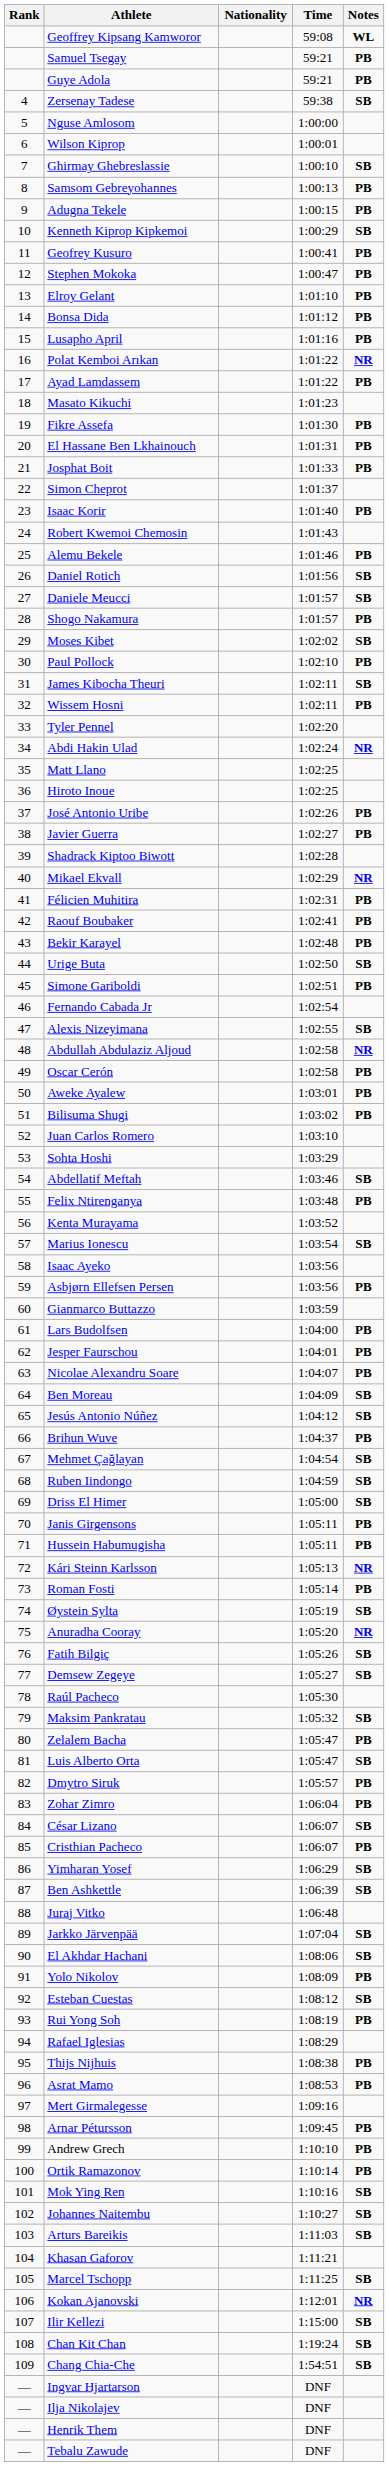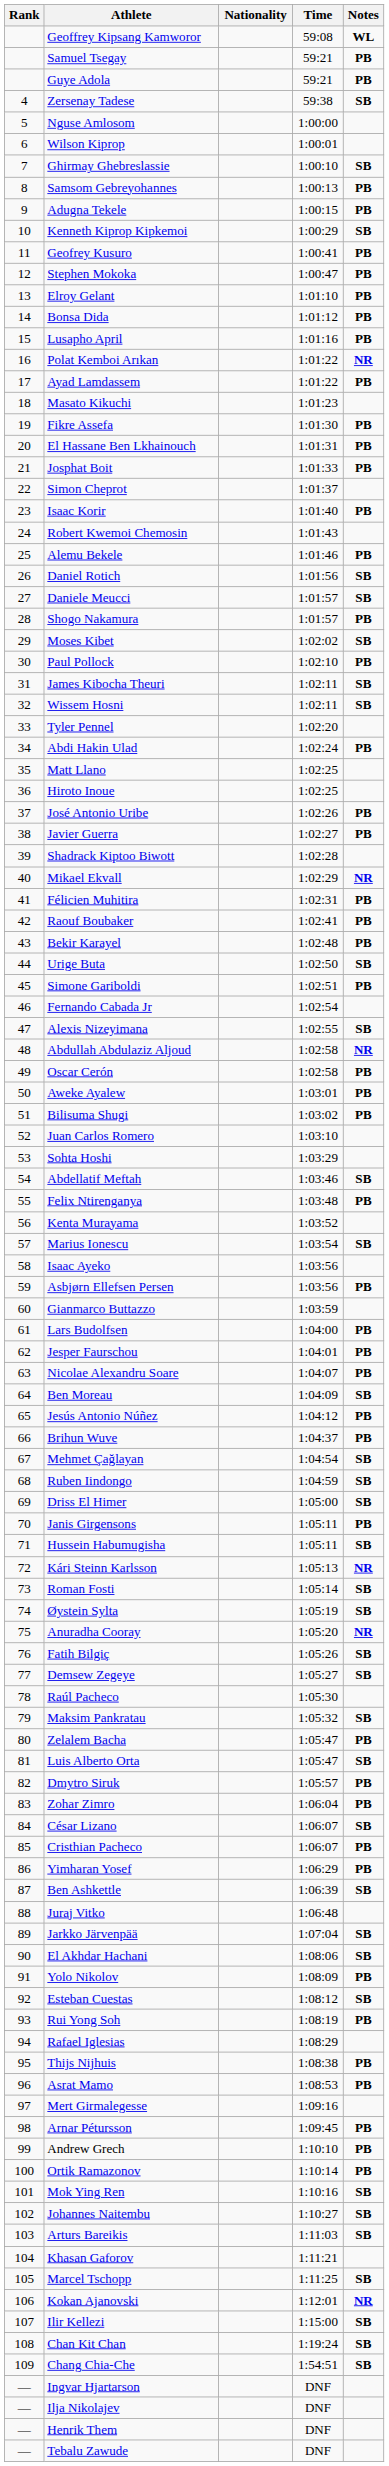 <table class="wikitable sortable" style=" text-align:center; font-size:95%;" width="50%">
 <tr>
 <th>Rank</th>
 <th>Athlete</th>
 <th>Nationality</th>
 <th>Time</th>
 <th>Notes</th>
 </tr>
 <tr>
 <td align=center></td>
 <td align=left><a href='#'>Geoffrey Kipsang Kamworor</a></td>
 <td align=left></td>
 <td>59:08</td>
 <td><strong>WL</strong></td>
 </tr>
 <tr>
 <td align=center></td>
 <td align=left><a href='#'>Samuel Tsegay</a></td>
 <td align=left></td>
 <td>59:21</td>
 <td><strong>PB</strong></td>
 </tr>
 <tr>
 <td align=center></td>
 <td align=left><a href='#'>Guye Adola</a></td>
 <td align=left></td>
 <td>59:21</td>
 <td><strong>PB</strong></td>
 </tr>
 <tr>
 <td align=center>4</td>
 <td align=left><a href='#'>Zersenay Tadese</a></td>
 <td align=left></td>
 <td>59:38</td>
 <td><strong>SB</strong></td>
 </tr>
 <tr>
 <td align=center>5</td>
 <td align=left><a href='#'>Nguse Amlosom</a></td>
 <td align=left></td>
 <td>1:00:00</td>
 <td></td>
 </tr>
 <tr>
 <td align=center>6</td>
 <td align=left><a href='#'>Wilson Kiprop</a></td>
 <td align=left></td>
 <td>1:00:01</td>
 <td></td>
 </tr>
 <tr>
 <td align=center>7</td>
 <td align=left><a href='#'>Ghirmay Ghebreslassie</a></td>
 <td align=left></td>
 <td>1:00:10</td>
 <td><strong>SB</strong></td>
 </tr>
 <tr>
 <td align=center>8</td>
 <td align=left><a href='#'>Samsom Gebreyohannes</a></td>
 <td align=left></td>
 <td>1:00:13</td>
 <td><strong>PB</strong></td>
 </tr>
 <tr>
 <td align=center>9</td>
 <td align=left><a href='#'>Adugna Tekele</a></td>
 <td align=left></td>
 <td>1:00:15</td>
 <td><strong>PB</strong></td>
 </tr>
 <tr>
 <td align=center>10</td>
 <td align=left><a href='#'>Kenneth Kiprop Kipkemoi</a></td>
 <td align=left></td>
 <td>1:00:29</td>
 <td><strong>SB</strong></td>
 </tr>
 <tr>
 <td align=center>11</td>
 <td align=left><a href='#'>Geofrey Kusuro</a></td>
 <td align=left></td>
 <td>1:00:41</td>
 <td><strong>PB</strong></td>
 </tr>
 <tr>
 <td align=center>12</td>
 <td align=left><a href='#'>Stephen Mokoka</a></td>
 <td align=left></td>
 <td>1:00:47</td>
 <td><strong>PB</strong></td>
 </tr>
 <tr>
 <td align=center>13</td>
 <td align=left><a href='#'>Elroy Gelant</a></td>
 <td align=left></td>
 <td>1:01:10</td>
 <td><strong>PB</strong></td>
 </tr>
 <tr>
 <td align=center>14</td>
 <td align=left><a href='#'>Bonsa Dida</a></td>
 <td align=left></td>
 <td>1:01:12</td>
 <td><strong>PB</strong></td>
 </tr>
 <tr>
 <td align=center>15</td>
 <td align=left><a href='#'>Lusapho April</a></td>
 <td align=left></td>
 <td>1:01:16</td>
 <td><strong>PB</strong></td>
 </tr>
 <tr>
 <td align=center>16</td>
 <td align=left><a href='#'>Polat Kemboi Arıkan</a></td>
 <td align=left></td>
 <td>1:01:22</td>
 <td><strong><a href='#'>NR</a></strong></td>
 </tr>
 <tr>
 <td align=center>17</td>
 <td align=left><a href='#'>Ayad Lamdassem</a></td>
 <td align=left></td>
 <td>1:01:22</td>
 <td><strong>PB</strong></td>
 </tr>
 <tr>
 <td align=center>18</td>
 <td align=left><a href='#'>Masato Kikuchi</a></td>
 <td align=left></td>
 <td>1:01:23</td>
 <td></td>
 </tr>
 <tr>
 <td align=center>19</td>
 <td align=left><a href='#'>Fikre Assefa</a></td>
 <td align=left></td>
 <td>1:01:30</td>
 <td><strong>PB</strong></td>
 </tr>
 <tr>
 <td align=center>20</td>
 <td align=left><a href='#'>El Hassane Ben Lkhainouch</a></td>
 <td align=left></td>
 <td>1:01:31</td>
 <td><strong>PB</strong></td>
 </tr>
 <tr>
 <td align=center>21</td>
 <td align=left><a href='#'>Josphat Boit</a></td>
 <td align=left></td>
 <td>1:01:33</td>
 <td><strong>PB</strong></td>
 </tr>
 <tr>
 <td align=center>22</td>
 <td align=left><a href='#'>Simon Cheprot</a></td>
 <td align=left></td>
 <td>1:01:37</td>
 <td></td>
 </tr>
 <tr>
 <td align=center>23</td>
 <td align=left><a href='#'>Isaac Korir</a></td>
 <td align=left></td>
 <td>1:01:40</td>
 <td><strong>PB</strong></td>
 </tr>
 <tr>
 <td align=center>24</td>
 <td align=left><a href='#'>Robert Kwemoi Chemosin</a></td>
 <td align=left></td>
 <td>1:01:43</td>
 <td></td>
 </tr>
 <tr>
 <td align=center>25</td>
 <td align=left><a href='#'>Alemu Bekele</a></td>
 <td align=left></td>
 <td>1:01:46</td>
 <td><strong>PB</strong></td>
 </tr>
 <tr>
 <td align=center>26</td>
 <td align=left><a href='#'>Daniel Rotich</a></td>
 <td align=left></td>
 <td>1:01:56</td>
 <td><strong>SB</strong></td>
 </tr>
 <tr>
 <td align=center>27</td>
 <td align=left><a href='#'>Daniele Meucci</a></td>
 <td align=left></td>
 <td>1:01:57</td>
 <td><strong>SB</strong></td>
 </tr>
 <tr>
 <td align=center>28</td>
 <td align=left><a href='#'>Shogo Nakamura</a></td>
 <td align=left></td>
 <td>1:01:57</td>
 <td><strong>PB</strong></td>
 </tr>
 <tr>
 <td align=center>29</td>
 <td align=left><a href='#'>Moses Kibet</a></td>
 <td align=left></td>
 <td>1:02:02</td>
 <td><strong>SB</strong></td>
 </tr>
 <tr>
 <td align=center>30</td>
 <td align=left><a href='#'>Paul Pollock</a></td>
 <td align=left></td>
 <td>1:02:10</td>
 <td><strong>PB</strong></td>
 </tr>
 <tr>
 <td align=center>31</td>
 <td align=left><a href='#'>James Kibocha Theuri</a></td>
 <td align=left></td>
 <td>1:02:11</td>
 <td><strong>SB</strong></td>
 </tr>
 <tr>
 <td align=center>32</td>
 <td align=left><a href='#'>Wissem Hosni</a></td>
 <td align=left></td>
 <td>1:02:11</td>
-<td><strong>PB</strong></td>
+<td><strong>SB</strong></td>
 </tr>
 <tr>
 <td align=center>33</td>
 <td align=left><a href='#'>Tyler Pennel</a></td>
 <td align=left></td>
 <td>1:02:20</td>
 <td></td>
 </tr>
 <tr>
 <td align=center>34</td>
 <td align=left><a href='#'>Abdi Hakin Ulad</a></td>
 <td align=left></td>
 <td>1:02:24</td>
-<td><strong><a href='#'>NR</a></strong></td>
+<td><strong>PB</strong></td>
 </tr>
 <tr>
 <td align=center>35</td>
 <td align=left><a href='#'>Matt Llano</a></td>
 <td align=left></td>
 <td>1:02:25</td>
 <td></td>
 </tr>
 <tr>
 <td align=center>36</td>
 <td align=left><a href='#'>Hiroto Inoue</a></td>
 <td align=left></td>
 <td>1:02:25</td>
 <td></td>
 </tr>
 <tr>
 <td align=center>37</td>
 <td align=left><a href='#'>José Antonio Uribe</a></td>
 <td align=left></td>
 <td>1:02:26</td>
 <td><strong>PB</strong></td>
 </tr>
 <tr>
 <td align=center>38</td>
 <td align=left><a href='#'>Javier Guerra</a></td>
 <td align=left></td>
 <td>1:02:27</td>
 <td><strong>PB</strong></td>
 </tr>
 <tr>
 <td align=center>39</td>
 <td align=left><a href='#'>Shadrack Kiptoo Biwott</a></td>
 <td align=left></td>
 <td>1:02:28</td>
 <td></td>
 </tr>
 <tr>
 <td align=center>40</td>
 <td align=left><a href='#'>Mikael Ekvall</a></td>
 <td align=left></td>
 <td>1:02:29</td>
 <td><strong><a href='#'>NR</a></strong></td>
 </tr>
 <tr>
 <td align=center>41</td>
 <td align=left><a href='#'>Félicien Muhitira</a></td>
 <td align=left></td>
 <td>1:02:31</td>
 <td><strong>PB</strong></td>
 </tr>
 <tr>
 <td align=center>42</td>
 <td align=left><a href='#'>Raouf Boubaker</a></td>
 <td align=left></td>
 <td>1:02:41</td>
 <td><strong>PB</strong></td>
 </tr>
 <tr>
 <td align=center>43</td>
 <td align=left><a href='#'>Bekir Karayel</a></td>
 <td align=left></td>
 <td>1:02:48</td>
 <td><strong>PB</strong></td>
 </tr>
 <tr>
 <td align=center>44</td>
 <td align=left><a href='#'>Urige Buta</a></td>
 <td align=left></td>
 <td>1:02:50</td>
 <td><strong>SB</strong></td>
 </tr>
 <tr>
 <td align=center>45</td>
 <td align=left><a href='#'>Simone Gariboldi</a></td>
 <td align=left></td>
 <td>1:02:51</td>
 <td><strong>PB</strong></td>
 </tr>
 <tr>
 <td align=center>46</td>
 <td align=left><a href='#'>Fernando Cabada Jr</a></td>
 <td align=left></td>
 <td>1:02:54</td>
 <td></td>
 </tr>
 <tr>
 <td align=center>47</td>
 <td align=left><a href='#'>Alexis Nizeyimana</a></td>
 <td align=left></td>
 <td>1:02:55</td>
 <td><strong>SB</strong></td>
 </tr>
 <tr>
 <td align=center>48</td>
 <td align=left><a href='#'>Abdullah Abdulaziz Aljoud</a></td>
 <td align=left></td>
 <td>1:02:58</td>
 <td><strong><a href='#'>NR</a></strong></td>
 </tr>
 <tr>
 <td align=center>49</td>
 <td align=left><a href='#'>Oscar Cerón</a></td>
 <td align=left></td>
 <td>1:02:58</td>
 <td><strong>PB</strong></td>
 </tr>
 <tr>
 <td align=center>50</td>
 <td align=left><a href='#'>Aweke Ayalew</a></td>
 <td align=left></td>
 <td>1:03:01</td>
 <td><strong>PB</strong></td>
 </tr>
 <tr>
 <td align=center>51</td>
 <td align=left><a href='#'>Bilisuma Shugi</a></td>
 <td align=left></td>
 <td>1:03:02</td>
 <td><strong>PB</strong></td>
 </tr>
 <tr>
 <td align=center>52</td>
 <td align=left><a href='#'>Juan Carlos Romero</a></td>
 <td align=left></td>
 <td>1:03:10</td>
 <td></td>
 </tr>
 <tr>
 <td align=center>53</td>
 <td align=left><a href='#'>Sohta Hoshi</a></td>
 <td align=left></td>
 <td>1:03:29</td>
 <td></td>
 </tr>
 <tr>
 <td align=center>54</td>
 <td align=left><a href='#'>Abdellatif Meftah</a></td>
 <td align=left></td>
 <td>1:03:46</td>
 <td><strong>SB</strong></td>
 </tr>
 <tr>
 <td align=center>55</td>
 <td align=left><a href='#'>Felix Ntirenganya</a></td>
 <td align=left></td>
 <td>1:03:48</td>
 <td><strong>PB</strong></td>
 </tr>
 <tr>
 <td align=center>56</td>
 <td align=left><a href='#'>Kenta Murayama</a></td>
 <td align=left></td>
 <td>1:03:52</td>
 <td></td>
 </tr>
 <tr>
 <td align=center>57</td>
 <td align=left><a href='#'>Marius Ionescu</a></td>
 <td align=left></td>
 <td>1:03:54</td>
 <td><strong>SB</strong></td>
 </tr>
 <tr>
 <td align=center>58</td>
 <td align=left><a href='#'>Isaac Ayeko</a></td>
 <td align=left></td>
 <td>1:03:56</td>
 <td></td>
 </tr>
 <tr>
 <td align=center>59</td>
 <td align=left><a href='#'>Asbjørn Ellefsen Persen</a></td>
 <td align=left></td>
 <td>1:03:56</td>
 <td><strong>PB</strong></td>
 </tr>
 <tr>
 <td align=center>60</td>
 <td align=left><a href='#'>Gianmarco Buttazzo</a></td>
 <td align=left></td>
 <td>1:03:59</td>
 <td></td>
 </tr>
 <tr>
 <td align=center>61</td>
 <td align=left><a href='#'>Lars Budolfsen</a></td>
 <td align=left></td>
 <td>1:04:00</td>
 <td><strong>PB</strong></td>
 </tr>
 <tr>
 <td align=center>62</td>
 <td align=left><a href='#'>Jesper Faurschou</a></td>
 <td align=left></td>
 <td>1:04:01</td>
 <td><strong>PB</strong></td>
 </tr>
 <tr>
 <td align=center>63</td>
 <td align=left><a href='#'>Nicolae Alexandru Soare</a></td>
 <td align=left></td>
 <td>1:04:07</td>
 <td><strong>PB</strong></td>
 </tr>
 <tr>
 <td align=center>64</td>
 <td align=left><a href='#'>Ben Moreau</a></td>
 <td align=left></td>
 <td>1:04:09</td>
 <td><strong>SB</strong></td>
 </tr>
 <tr>
 <td align=center>65</td>
 <td align=left><a href='#'>Jesús Antonio Núñez</a></td>
 <td align=left></td>
 <td>1:04:12</td>
-<td><strong>SB</strong></td>
+<td><strong>PB</strong></td>
 </tr>
 <tr>
 <td align=center>66</td>
 <td align=left><a href='#'>Brihun Wuve</a></td>
 <td align=left></td>
 <td>1:04:37</td>
 <td><strong>PB</strong></td>
 </tr>
 <tr>
 <td align=center>67</td>
 <td align=left><a href='#'>Mehmet Çağlayan</a></td>
 <td align=left></td>
 <td>1:04:54</td>
 <td><strong>SB</strong></td>
 </tr>
 <tr>
 <td align=center>68</td>
 <td align=left><a href='#'>Ruben Iindongo</a></td>
 <td align=left></td>
 <td>1:04:59</td>
 <td><strong>SB</strong></td>
 </tr>
 <tr>
 <td align=center>69</td>
 <td align=left><a href='#'>Driss El Himer</a></td>
 <td align=left></td>
 <td>1:05:00</td>
 <td><strong>SB</strong></td>
 </tr>
 <tr>
 <td align=center>70</td>
 <td align=left><a href='#'>Janis Girgensons</a></td>
 <td align=left></td>
 <td>1:05:11</td>
 <td><strong>PB</strong></td>
 </tr>
 <tr>
 <td align=center>71</td>
 <td align=left><a href='#'>Hussein Habumugisha</a></td>
 <td align=left></td>
 <td>1:05:11</td>
-<td><strong>PB</strong></td>
+<td><strong>SB</strong></td>
 </tr>
 <tr>
 <td align=center>72</td>
 <td align=left><a href='#'>Kári Steinn Karlsson</a></td>
 <td align=left></td>
 <td>1:05:13</td>
 <td><strong><a href='#'>NR</a></strong></td>
 </tr>
 <tr>
 <td align=center>73</td>
 <td align=left><a href='#'>Roman Fosti</a></td>
 <td align=left></td>
 <td>1:05:14</td>
-<td><strong>PB</strong></td>
+<td><strong>SB</strong></td>
 </tr>
 <tr>
 <td align=center>74</td>
 <td align=left><a href='#'>Øystein Sylta</a></td>
 <td align=left></td>
 <td>1:05:19</td>
 <td><strong>SB</strong></td>
 </tr>
 <tr>
 <td align=center>75</td>
 <td align=left><a href='#'>Anuradha Cooray</a></td>
 <td align=left></td>
 <td>1:05:20</td>
 <td><strong><a href='#'>NR</a></strong></td>
 </tr>
 <tr>
 <td align=center>76</td>
 <td align=left><a href='#'>Fatih Bilgiç</a></td>
 <td align=left></td>
 <td>1:05:26</td>
 <td><strong>SB</strong></td>
 </tr>
 <tr>
 <td align=center>77</td>
 <td align=left><a href='#'>Demsew Zegeye</a></td>
 <td align=left></td>
 <td>1:05:27</td>
 <td><strong>SB</strong></td>
 </tr>
 <tr>
 <td align=center>78</td>
 <td align=left><a href='#'>Raúl Pacheco</a></td>
 <td align=left></td>
 <td>1:05:30</td>
 <td></td>
 </tr>
 <tr>
 <td align=center>79</td>
 <td align=left><a href='#'>Maksim Pankratau</a></td>
 <td align=left></td>
 <td>1:05:32</td>
 <td><strong>SB</strong></td>
 </tr>
 <tr>
 <td align=center>80</td>
 <td align=left><a href='#'>Zelalem Bacha</a></td>
 <td align=left></td>
 <td>1:05:47</td>
 <td><strong>PB</strong></td>
 </tr>
 <tr>
 <td align=center>81</td>
 <td align=left><a href='#'>Luis Alberto Orta</a></td>
 <td align=left></td>
 <td>1:05:47</td>
 <td><strong>SB</strong></td>
 </tr>
 <tr>
 <td align=center>82</td>
 <td align=left><a href='#'>Dmytro Siruk</a></td>
 <td align=left></td>
 <td>1:05:57</td>
 <td><strong>PB</strong></td>
 </tr>
 <tr>
 <td align=center>83</td>
 <td align=left><a href='#'>Zohar Zimro</a></td>
 <td align=left></td>
 <td>1:06:04</td>
 <td><strong>PB</strong></td>
 </tr>
 <tr>
 <td align=center>84</td>
 <td align=left><a href='#'>César Lizano</a></td>
 <td align=left></td>
 <td>1:06:07</td>
 <td><strong>SB</strong></td>
 </tr>
 <tr>
 <td align=center>85</td>
 <td align=left><a href='#'>Cristhian Pacheco</a></td>
 <td align=left></td>
 <td>1:06:07</td>
 <td><strong>PB</strong></td>
 </tr>
 <tr>
 <td align=center>86</td>
 <td align=left><a href='#'>Yimharan Yosef</a></td>
 <td align=left></td>
 <td>1:06:29</td>
-<td><strong>SB</strong></td>
+<td><strong>PB</strong></td>
 </tr>
 <tr>
 <td align=center>87</td>
 <td align=left><a href='#'>Ben Ashkettle</a></td>
 <td align=left></td>
 <td>1:06:39</td>
 <td><strong>SB</strong></td>
 </tr>
 <tr>
 <td align=center>88</td>
 <td align=left><a href='#'>Juraj Vitko</a></td>
 <td align=left></td>
 <td>1:06:48</td>
 <td></td>
 </tr>
 <tr>
 <td align=center>89</td>
 <td align=left><a href='#'>Jarkko Järvenpää</a></td>
 <td align=left></td>
 <td>1:07:04</td>
 <td><strong>SB</strong></td>
 </tr>
 <tr>
 <td align=center>90</td>
 <td align=left><a href='#'>El Akhdar Hachani</a></td>
 <td align=left></td>
 <td>1:08:06</td>
 <td><strong>SB</strong></td>
 </tr>
 <tr>
 <td align=center>91</td>
 <td align=left><a href='#'>Yolo Nikolov</a></td>
 <td align=left></td>
 <td>1:08:09</td>
 <td><strong>PB</strong></td>
 </tr>
 <tr>
 <td align=center>92</td>
 <td align=left><a href='#'>Esteban Cuestas</a></td>
 <td align=left></td>
 <td>1:08:12</td>
 <td><strong>SB</strong></td>
 </tr>
 <tr>
 <td align=center>93</td>
 <td align=left><a href='#'>Rui Yong Soh</a></td>
 <td align=left></td>
 <td>1:08:19</td>
 <td><strong>PB</strong></td>
 </tr>
 <tr>
 <td align=center>94</td>
 <td align=left><a href='#'>Rafael Iglesias</a></td>
 <td align=left></td>
 <td>1:08:29</td>
 <td></td>
 </tr>
 <tr>
 <td align=center>95</td>
 <td align=left><a href='#'>Thijs Nijhuis</a></td>
 <td align=left></td>
 <td>1:08:38</td>
 <td><strong>PB</strong></td>
 </tr>
 <tr>
 <td align=center>96</td>
 <td align=left><a href='#'>Asrat Mamo</a></td>
 <td align=left></td>
 <td>1:08:53</td>
 <td><strong>PB</strong></td>
 </tr>
 <tr>
 <td align=center>97</td>
 <td align=left><a href='#'>Mert Girmalegesse</a></td>
 <td align=left></td>
 <td>1:09:16</td>
 <td></td>
 </tr>
 <tr>
 <td align=center>98</td>
 <td align=left><a href='#'>Arnar Pétursson</a></td>
 <td align=left></td>
 <td>1:09:45</td>
 <td><strong>PB</strong></td>
 </tr>
 <tr>
 <td align=center>99</td>
 <td align=left>Andrew Grech</td>
 <td align=left></td>
 <td>1:10:10</td>
 <td><strong>PB</strong></td>
 </tr>
 <tr>
 <td align=center>100</td>
 <td align=left><a href='#'>Ortik Ramazonov</a></td>
 <td align=left></td>
 <td>1:10:14</td>
 <td><strong>PB</strong></td>
 </tr>
 <tr>
 <td align=center>101</td>
 <td align=left><a href='#'>Mok Ying Ren</a></td>
 <td align=left></td>
 <td>1:10:16</td>
 <td><strong>SB</strong></td>
 </tr>
 <tr>
 <td align=center>102</td>
 <td align=left><a href='#'>Johannes Naitembu</a></td>
 <td align=left></td>
 <td>1:10:27</td>
 <td><strong>SB</strong></td>
 </tr>
 <tr>
 <td align=center>103</td>
 <td align=left><a href='#'>Arturs Bareikis</a></td>
 <td align=left></td>
 <td>1:11:03</td>
 <td><strong>SB</strong></td>
 </tr>
 <tr>
 <td align=center>104</td>
 <td align=left><a href='#'>Khasan Gaforov</a></td>
 <td align=left></td>
 <td>1:11:21</td>
 <td></td>
 </tr>
 <tr>
 <td align=center>105</td>
 <td align=left><a href='#'>Marcel Tschopp</a></td>
 <td align=left></td>
 <td>1:11:25</td>
 <td><strong>SB</strong></td>
 </tr>
 <tr>
 <td align=center>106</td>
 <td align=left><a href='#'>Kokan Ajanovski</a></td>
 <td align=left></td>
 <td>1:12:01</td>
 <td><strong><a href='#'>NR</a></strong></td>
 </tr>
 <tr>
 <td align=center>107</td>
 <td align=left><a href='#'>Ilir Kellezi</a></td>
 <td align=left></td>
 <td>1:15:00</td>
 <td><strong>SB</strong></td>
 </tr>
 <tr>
 <td align=center>108</td>
 <td align=left><a href='#'>Chan Kit Chan</a></td>
 <td align=left></td>
 <td>1:19:24</td>
 <td><strong>SB</strong></td>
 </tr>
 <tr>
 <td align=center>109</td>
 <td align=left><a href='#'>Chang Chia-Che</a></td>
 <td align=left></td>
 <td>1:54:51</td>
 <td><strong>SB</strong></td>
 </tr>
 <tr>
 <td align=center>—</td>
 <td align=left><a href='#'>Ingvar Hjartarson</a></td>
 <td align=left></td>
 <td>DNF</td>
 <td></td>
 </tr>
 <tr>
 <td align=center>—</td>
 <td align=left><a href='#'>Ilja Nikolajev</a></td>
 <td align=left></td>
 <td>DNF</td>
 <td></td>
 </tr>
 <tr>
 <td align=center>—</td>
 <td align=left><a href='#'>Henrik Them</a></td>
 <td align=left></td>
 <td>DNF</td>
 <td></td>
 </tr>
 <tr>
 <td align=center>—</td>
 <td align=left><a href='#'>Tebalu Zawude</a></td>
 <td align=left></td>
 <td>DNF</td>
 <td></td>
 </tr>
 </table>
